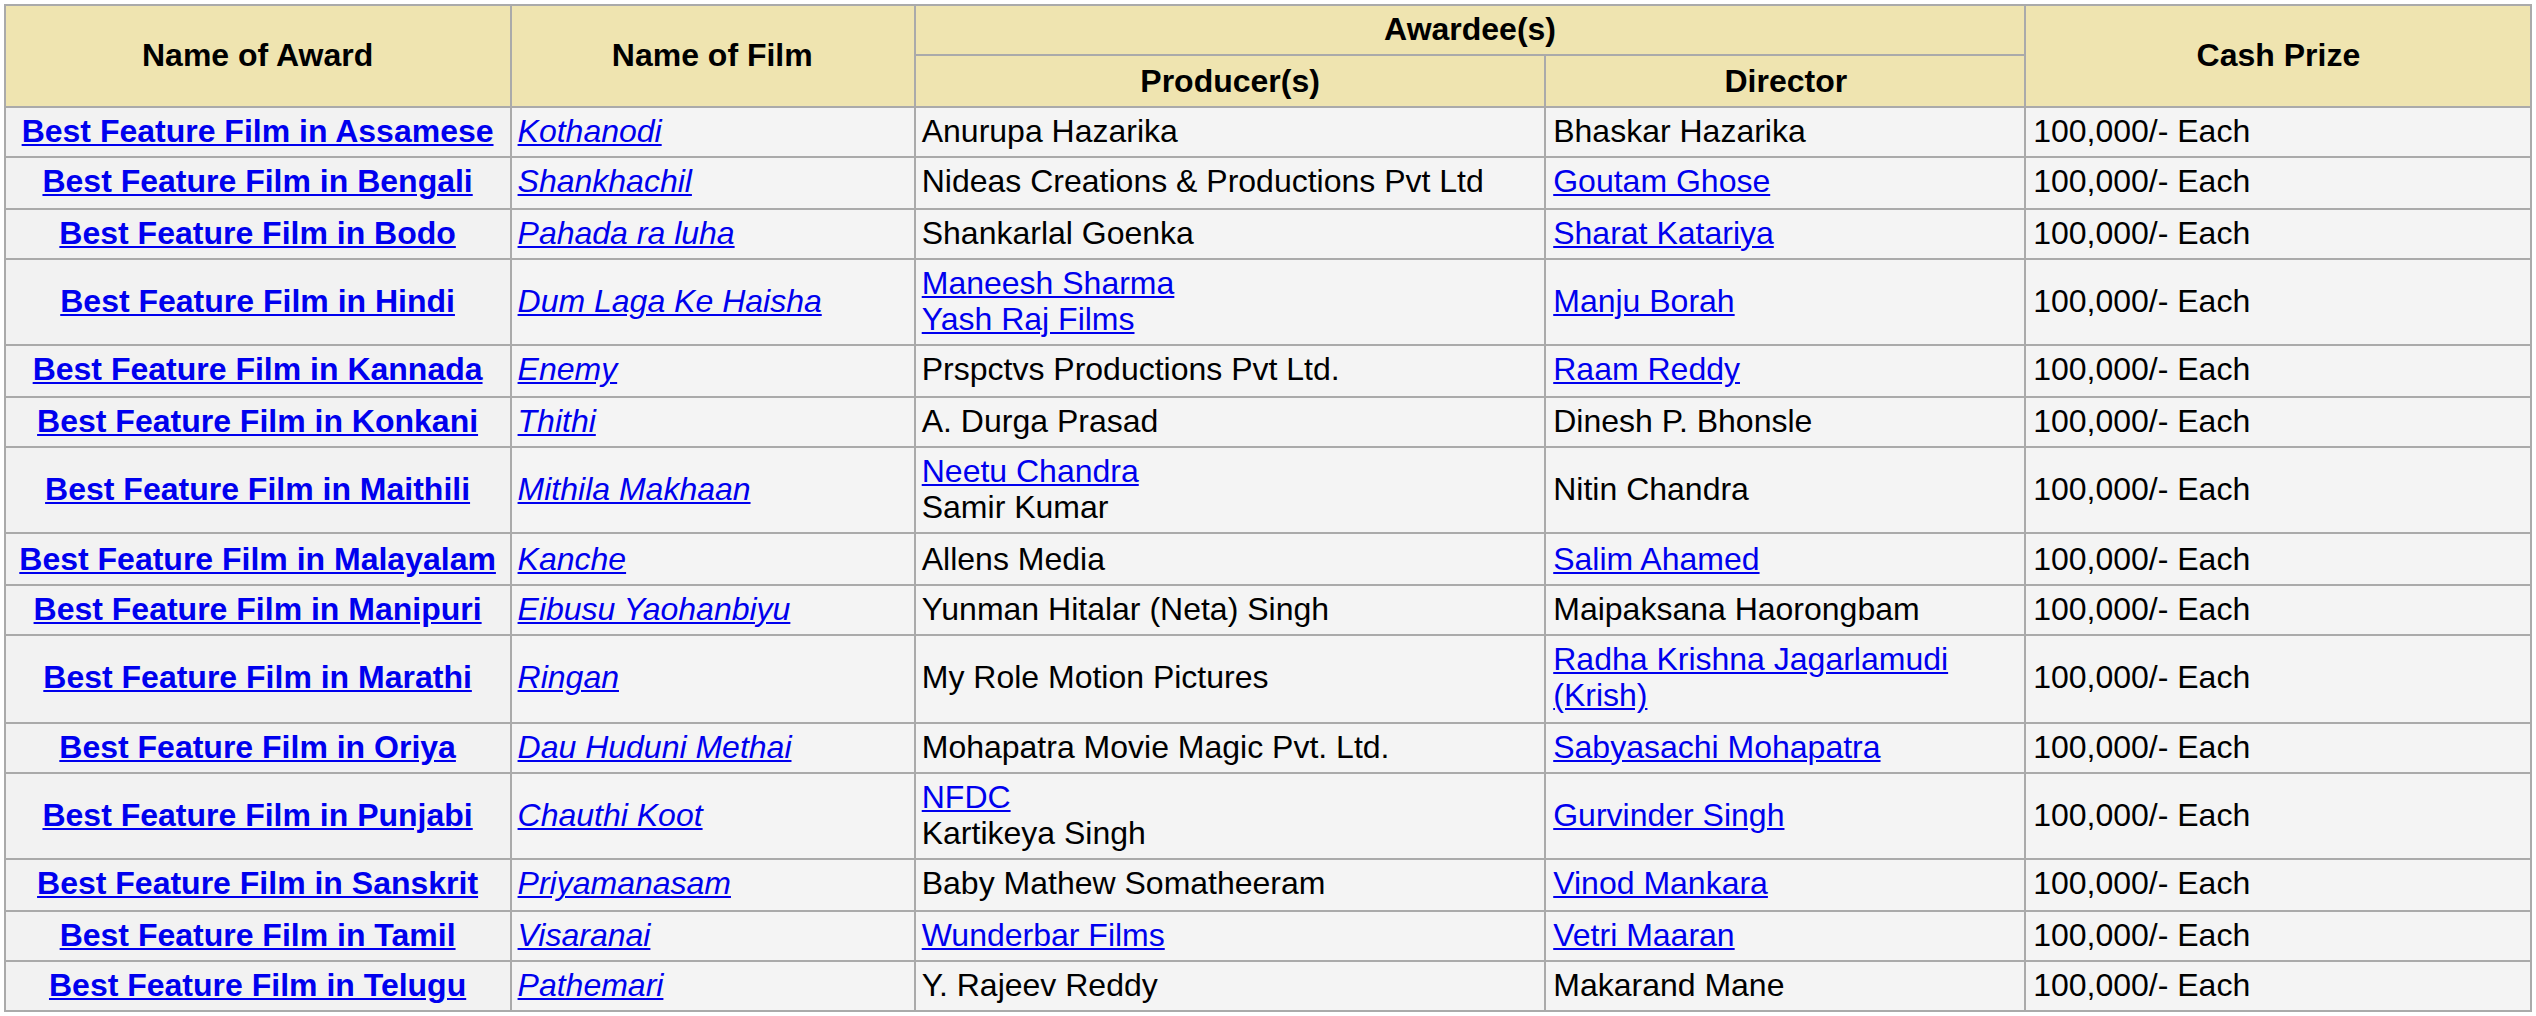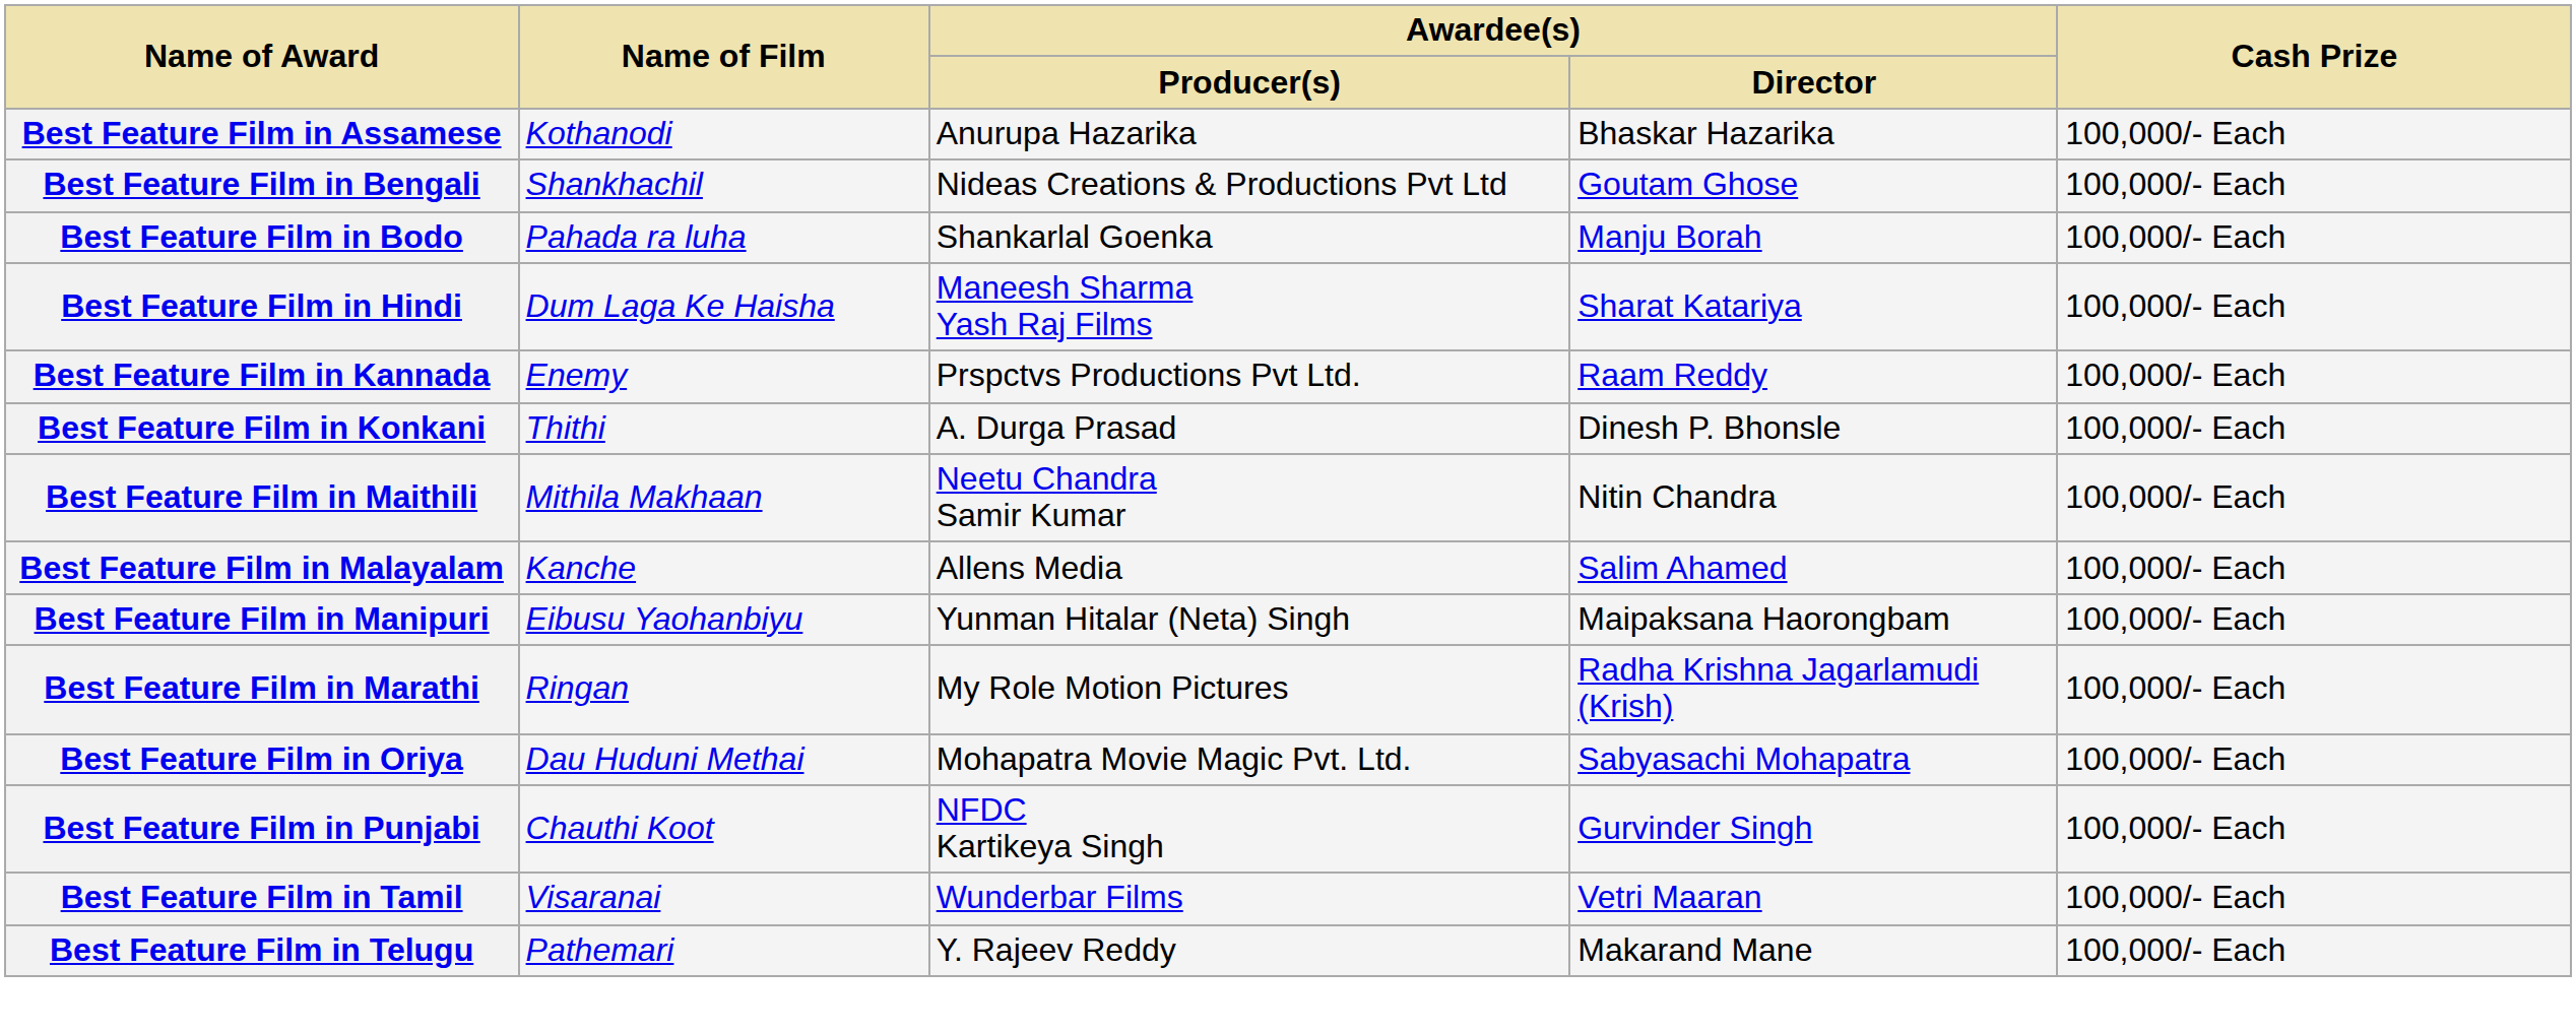 <table class="wikitable plainrowheaders" style="width:100%;background-color:#F4F4F4;">
 <tr>
 <th scope="col" rowspan="2" style="background-color:#EFE4B0;width:20%;">Name of Award</th>
 <th scope="col" rowspan="2" style="background-color:#EFE4B0;width:16%;">Name of Film</th>
 <th scope="col" colspan="2" style="background-color:#EFE4B0;width:44%;">Awardee(s)</th>
 <th scope="col" rowspan="2" style="background-color:#EFE4B0;width:20%;">Cash Prize</th>
 </tr>
 <tr>
 <th style="background-color:#EFE4B0;width:25%;">Producer(s)</th>
 <th style="background-color:#EFE4B0;">Director</th>
 </tr>
 <tr>
 <th scope="row"><a href='#'>Best Feature Film in Assamese</a></th>
 <td><em><a href='#'>Kothanodi</a></em></td>
 <td>Anurupa Hazarika</td>
 <td>Bhaskar Hazarika</td>
 <td> 100,000/- Each</td>
 </tr>
 <tr>
 <th scope="row"><a href='#'>Best Feature Film in Bengali</a></th>
 <td><em><a href='#'>Shankhachil</a></em></td>
 <td>Nideas Creations & Productions Pvt Ltd</td>
 <td><a href='#'>Goutam Ghose</a></td>
 <td> 100,000/- Each</td>
 </tr>
 <tr>
 <th scope="row"><a href='#'>Best Feature Film in Bodo</a></th>
 <td><em><a href='#'>Pahada ra luha</a></em></td>
 <td>Shankarlal Goenka</td>
-<td><a href='#'>Sharat Katariya</a></td>
+<td><a href='#'>Manju Borah</a></td>
 <td> 100,000/- Each</td>
 </tr>
 <tr>
 <th scope="row"><a href='#'>Best Feature Film in Hindi</a></th>
 <td><em><a href='#'>Dum Laga Ke Haisha</a></em></td>
 <td><a href='#'>Maneesh Sharma</a><br><a href='#'>Yash Raj Films</a></td>
-<td><a href='#'>Manju Borah</a></td>
+<td><a href='#'>Sharat Katariya</a></td>
 <td> 100,000/- Each</td>
 </tr>
 <tr>
 <th scope="row"><a href='#'>Best Feature Film in Kannada</a></th>
 <td><em><a href='#'>Enemy</a></em></td>
 <td>Prspctvs Productions Pvt Ltd.</td>
 <td><a href='#'>Raam Reddy</a></td>
 <td> 100,000/- Each</td>
 </tr>
 <tr>
 <th scope="row"><a href='#'>Best Feature Film in Konkani</a></th>
 <td><em><a href='#'>Thithi</a></em></td>
 <td>A. Durga Prasad</td>
 <td>Dinesh P. Bhonsle</td>
 <td> 100,000/- Each</td>
 </tr>
 <tr>
 <th scope="row"><a href='#'>Best Feature Film in Maithili</a></th>
 <td><em><a href='#'>Mithila Makhaan</a></em></td>
 <td><a href='#'>Neetu Chandra</a><br>Samir Kumar</td>
 <td>Nitin Chandra</td>
 <td> 100,000/- Each</td>
 </tr>
 <tr>
 <th scope="row"><a href='#'>Best Feature Film in Malayalam</a></th>
 <td><em><a href='#'>Kanche</a></em></td>
 <td>Allens Media</td>
 <td><a href='#'>Salim Ahamed</a></td>
 <td> 100,000/- Each</td>
 </tr>
 <tr>
 <th scope="row"><a href='#'>Best Feature Film in Manipuri</a></th>
 <td><em><a href='#'>Eibusu Yaohanbiyu</a></em></td>
 <td>Yunman Hitalar (Neta) Singh</td>
 <td>Maipaksana Haorongbam</td>
 <td> 100,000/- Each</td>
 </tr>
 <tr>
 <th scope="row"><a href='#'>Best Feature Film in Marathi</a></th>
 <td><em><a href='#'>Ringan</a></em></td>
 <td>My Role Motion Pictures</td>
 <td><a href='#'>Radha Krishna Jagarlamudi (Krish)</a></td>
 <td> 100,000/- Each</td>
 </tr>
 <tr>
 <th scope="row"><a href='#'>Best Feature Film in Oriya</a></th>
 <td><em><a href='#'>Dau Huduni Methai</a></em></td>
 <td>Mohapatra Movie Magic Pvt. Ltd.</td>
 <td><a href='#'>Sabyasachi Mohapatra</a></td>
 <td> 100,000/- Each</td>
 </tr>
 <tr>
 <th scope="row"><a href='#'>Best Feature Film in Punjabi</a></th>
 <td><em><a href='#'>Chauthi Koot</a></em></td>
 <td><a href='#'>NFDC</a><br>Kartikeya Singh</td>
 <td><a href='#'>Gurvinder Singh</a></td>
 <td> 100,000/- Each</td>
 </tr>
 <tr>
-<th scope="row"><a href='#'>Best Feature Film in Sanskrit</a></th>
-<td><em><a href='#'>Priyamanasam</a></em></td>
-<td>Baby Mathew Somatheeram</td>
-<td><a href='#'>Vinod Mankara</a></td>
-<td> 100,000/- Each</td>
-</tr>
-<tr>
 <th scope="row"><a href='#'>Best Feature Film in Tamil</a></th>
 <td><em><a href='#'>Visaranai</a></em></td>
 <td><a href='#'>Wunderbar Films</a></td>
 <td><a href='#'>Vetri Maaran</a></td>
 <td> 100,000/- Each</td>
 </tr>
 <tr>
 <th scope="row"><a href='#'>Best Feature Film in Telugu</a></th>
 <td><em><a href='#'>Pathemari</a></em></td>
 <td>Y. Rajeev Reddy</td>
 <td>Makarand Mane</td>
 <td> 100,000/- Each</td>
 </tr>
 </table>
